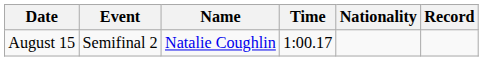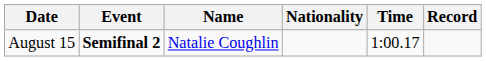 <table class=wikitable style=text-align:center>
 <tr>
 <th>Date</th>
 <th>Event</th>
 <th>Name</th>
+<th>Nationality</th>
 <th>Time</th>
-<th>Nationality</th>
 <th>Record</th>
 </tr>
 <tr>
 <td>August 15</td>
-<td>Semifinal 2</td>
+<td><strong>Semifinal 2</strong></td>
 <td><a href='#'>Natalie Coughlin</a></td>
+<td align=left></td>
 <td>1:00.17</td>
-<td align=left></td>
 <td></td>
 </tr>
 </table>
